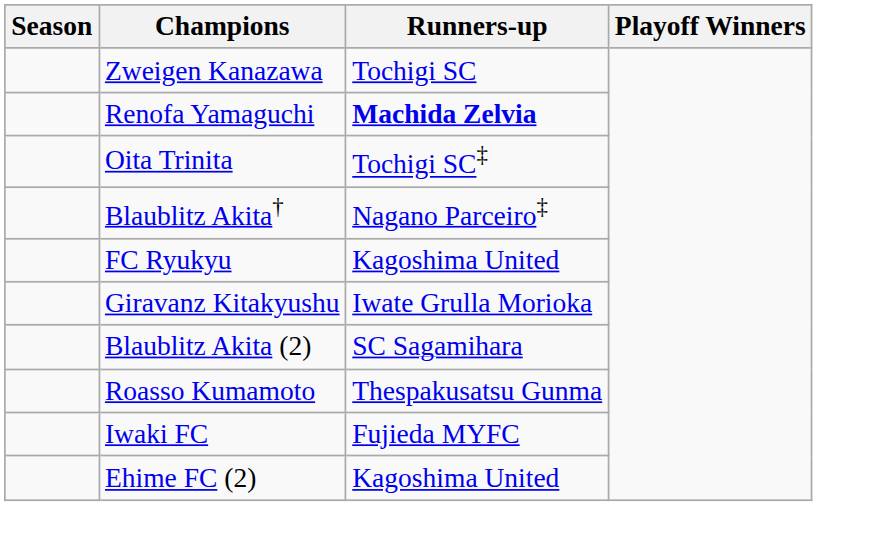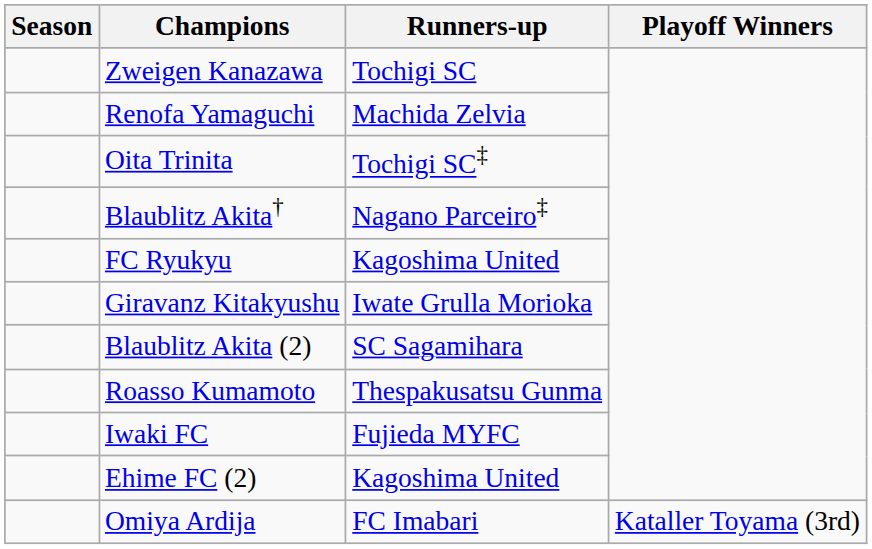 <table class="wikitable">
 <tr>
 <th>Season</th>
 <th>Champions</th>
 <th>Runners-up</th>
 <th>Playoff Winners</th>
 </tr>
 <tr>
 <td></td>
 <td><a href='#'>Zweigen Kanazawa</a></td>
 <td><a href='#'>Tochigi SC</a></td>
 </tr>
 <tr>
 <td></td>
 <td><a href='#'>Renofa Yamaguchi</a></td>
-<td><strong><a href='#'>Machida Zelvia</a></strong></td>
+<td><a href='#'>Machida Zelvia</a></td>
 </tr>
 <tr>
 <td></td>
 <td><a href='#'>Oita Trinita</a></td>
 <td><a href='#'>Tochigi SC</a><sup>‡</sup></td>
 </tr>
 <tr>
 <td></td>
 <td><a href='#'>Blaublitz Akita</a><sup>†</sup></td>
 <td><a href='#'>Nagano Parceiro</a><sup>‡</sup></td>
 </tr>
 <tr>
 <td></td>
 <td><a href='#'>FC Ryukyu</a></td>
 <td><a href='#'>Kagoshima United</a></td>
 </tr>
 <tr>
 <td></td>
 <td><a href='#'>Giravanz Kitakyushu</a></td>
 <td><a href='#'>Iwate Grulla Morioka</a></td>
 </tr>
 <tr>
 <td></td>
 <td><a href='#'>Blaublitz Akita</a> (2)</td>
 <td><a href='#'>SC Sagamihara</a></td>
 </tr>
 <tr>
 <td></td>
 <td><a href='#'>Roasso Kumamoto</a></td>
 <td><a href='#'>Thespakusatsu Gunma</a></td>
 </tr>
 <tr>
 <td></td>
 <td><a href='#'>Iwaki FC</a></td>
 <td><a href='#'>Fujieda MYFC</a></td>
 </tr>
 <tr>
 <td></td>
 <td><a href='#'>Ehime FC</a> (2)</td>
 <td><a href='#'>Kagoshima United</a></td>
 </tr>
+<tr>
+<td></td>
+<td><a href='#'>Omiya Ardija</a></td>
+<td><a href='#'>FC Imabari</a></td>
+<td><a href='#'>Kataller Toyama</a> (3rd)</td>
+</tr>
 </table>
